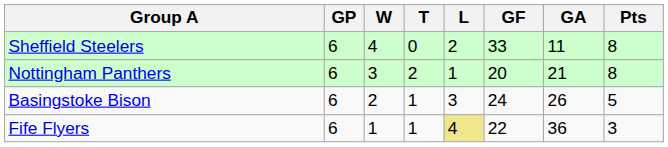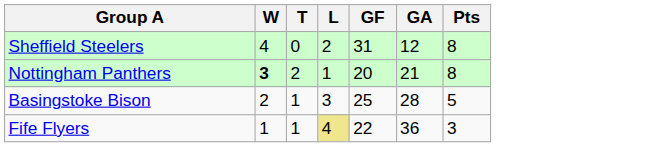 <table class="wikitable">
 <tr>
 <th width="40%">Group A</th>
-<th width="5%">GP</th>
 <th width="5%">W</th>
 <th width="5%">T</th>
 <th width="5%">L</th>
 <th width="7.5%">GF</th>
 <th width="7.5%">GA</th>
 <th width="7.5%">Pts</th>
 </tr>
 <tr bgcolor="#CCFFCC">
 <td><a href='#'>Sheffield Steelers</a></td>
-<td>6</td>
 <td>4</td>
 <td>0</td>
 <td>2</td>
-<td>33</td>
-<td>11</td>
+<td>31</td>
+<td>12</td>
 <td>8</td>
 </tr>
 <tr bgcolor="#CCFFCC">
 <td><a href='#'>Nottingham Panthers</a></td>
-<td>6</td>
-<td>3</td>
+<td><strong>3</strong></td>
 <td>2</td>
 <td>1</td>
 <td>20</td>
 <td>21</td>
 <td>8</td>
 </tr>
 <tr>
 <td><a href='#'>Basingstoke Bison</a></td>
-<td>6</td>
 <td>2</td>
 <td>1</td>
 <td>3</td>
-<td>24</td>
-<td>26</td>
+<td>25</td>
+<td>28</td>
 <td>5</td>
 </tr>
 <tr>
 <td><a href='#'>Fife Flyers</a></td>
-<td>6</td>
 <td>1</td>
 <td>1</td>
 <td style="background: khaki;">4</td>
 <td>22</td>
 <td>36</td>
 <td>3</td>
 </tr>
 </table>
